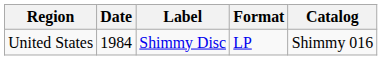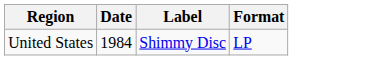 <table class="wikitable">
 <tr>
 <th>Region</th>
 <th>Date</th>
 <th>Label</th>
 <th>Format</th>
-<th>Catalog</th>
 </tr>
 <tr>
 <td>United States</td>
 <td>1984</td>
 <td><a href='#'>Shimmy Disc</a></td>
 <td><a href='#'>LP</a></td>
-<td>Shimmy 016</td>
 </tr>
 </table>
